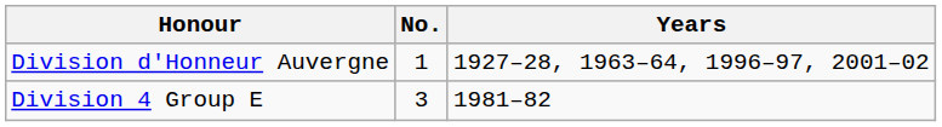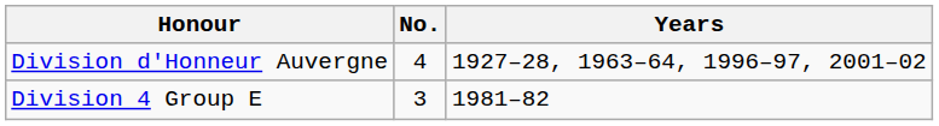 <table class="wikitable">
 <tr>
 <th>Honour</th>
 <th>No.</th>
 <th>Years</th>
 </tr>
 <tr>
 <td><a href='#'>Division d'Honneur</a> Auvergne</td>
-<td align="center">1</td>
+<td align="center">4</td>
 <td>1927–28, 1963–64, 1996–97, 2001–02</td>
 </tr>
 <tr>
 <td><a href='#'>Division 4</a> Group E</td>
 <td align="center">3</td>
 <td>1981–82</td>
 </tr>
 </table>
